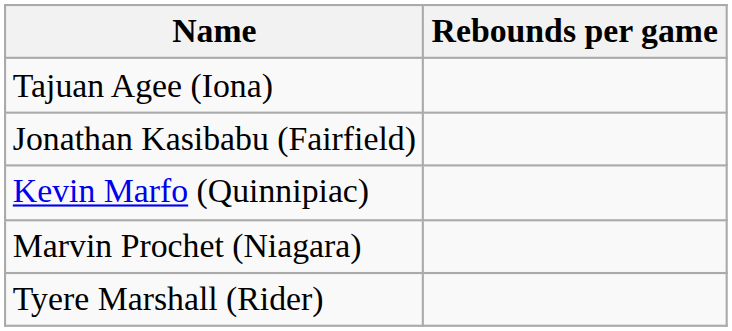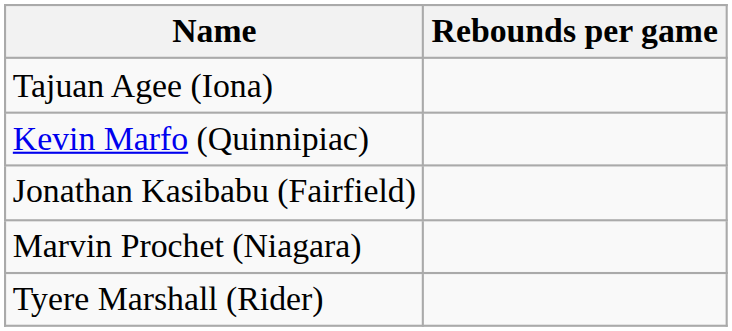 <table class="wikitable">
 <tr>
 <th>Name</th>
 <th>Rebounds per game</th>
 </tr>
 <tr>
 <td>Tajuan Agee (Iona)</td>
 <td></td>
 </tr>
 <tr>
-<td>Jonathan Kasibabu (Fairfield)</td>
+<td><a href='#'>Kevin Marfo</a> (Quinnipiac)</td>
 <td></td>
 </tr>
 <tr>
-<td><a href='#'>Kevin Marfo</a> (Quinnipiac)</td>
+<td>Jonathan Kasibabu (Fairfield)</td>
 <td></td>
 </tr>
 <tr>
 <td>Marvin Prochet (Niagara)</td>
 <td></td>
 </tr>
 <tr>
 <td>Tyere Marshall (Rider)</td>
 <td></td>
 </tr>
 </table>
